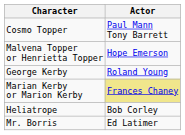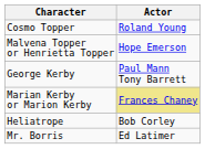 <table class="wikitable">
 <tr>
 <th>Character</th>
 <th>Actor</th>
 </tr>
 <tr>
 <td>Cosmo Topper</td>
-<td><a href='#'>Paul Mann</a><br>Tony Barrett</td>
+<td><a href='#'>Roland Young</a></td>
 </tr>
 <tr>
 <td>Malvena Topper<br>or Henrietta Topper</td>
 <td><a href='#'>Hope Emerson</a></td>
 </tr>
 <tr>
 <td>George Kerby</td>
-<td><a href='#'>Roland Young</a></td>
+<td><a href='#'>Paul Mann</a><br>Tony Barrett</td>
 </tr>
 <tr>
 <td>Marian Kerby<br>or Marion Kerby</td>
 <td style="background: khaki;"><a href='#'>Frances Chaney</a></td>
 </tr>
 <tr>
 <td>Heliatrope</td>
 <td>Bob Corley</td>
 </tr>
 <tr>
 <td>Mr. Borris</td>
 <td>Ed Latimer</td>
 </tr>
 </table>
